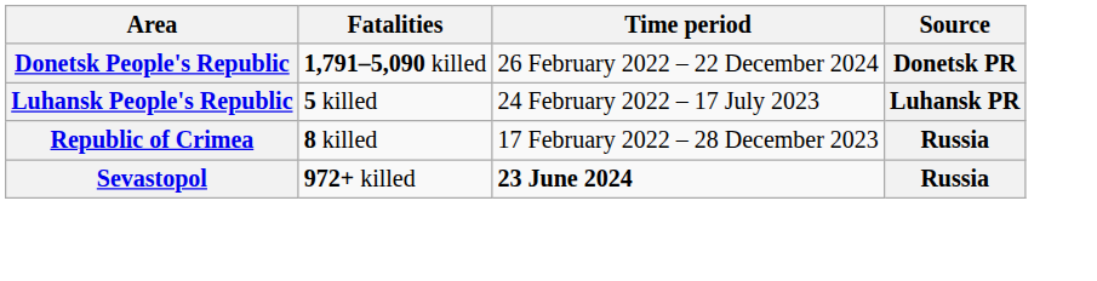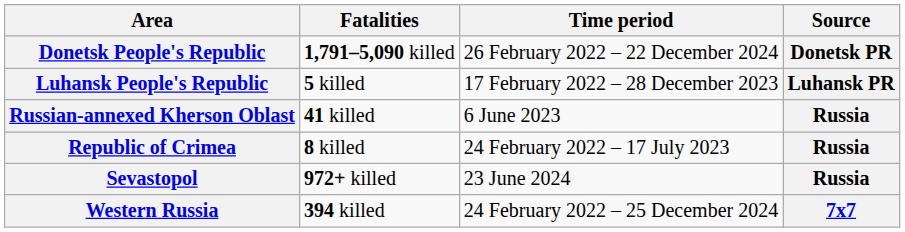 <table class="wikitable plainrowheaders">
 <tr>
 <th scope="col">Area</th>
 <th scope="col">Fatalities</th>
 <th scope="col">Time period</th>
 <th scope="col">Source</th>
 </tr>
 <tr>
 <th scope="row"><a href='#'>Donetsk People's Republic</a></th>
 <td><strong>1,791–5,090</strong> killed</td>
 <td>26 February 2022 – 22 December 2024</td>
 <th scope="row">Donetsk PR</th>
 </tr>
 <tr>
 <th scope="row"><a href='#'>Luhansk People's Republic</a></th>
 <td><strong>5</strong> killed</td>
-<td>24 February 2022 – 17 July 2023</td>
+<td>17 February 2022 – 28 December 2023</td>
 <th scope="row">Luhansk PR</th>
+</tr>
+<tr>
+<th scope="row"><a href='#'>Russian-annexed Kherson Oblast</a></th>
+<td><strong>41</strong> killed</td>
+<td>6 June 2023</td>
+<th scope="row">Russia</th>
 </tr>
 <tr>
 <th scope="row"><a href='#'>Republic of Crimea</a></th>
 <td><strong>8</strong> killed</td>
-<td>17 February 2022 – 28 December 2023</td>
+<td>24 February 2022 – 17 July 2023</td>
 <th scope="row">Russia</th>
 </tr>
 <tr>
 <th scope="row"><a href='#'>Sevastopol</a></th>
 <td><strong>972+</strong> killed</td>
-<td><strong>23 June 2024</strong></td>
+<td>23 June 2024</td>
 <th scope="row">Russia</th>
 </tr>
+<tr>
+<th scope="row"><a href='#'>Western Russia</a></th>
+<td><strong>394</strong> killed</td>
+<td>24 February 2022 – 25 December 2024</td>
+<th scope="row"><a href='#'>7x7</a></th>
+</tr>
 </table>
